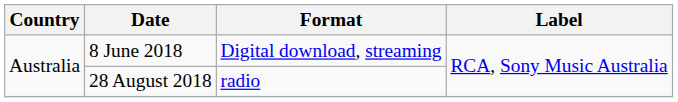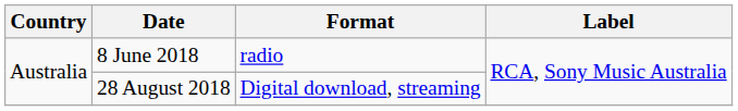 <table class="wikitable">
 <tr>
 <th>Country</th>
 <th>Date</th>
 <th>Format</th>
 <th>Label</th>
 </tr>
 <tr>
 <td rowspan="2">Australia</td>
 <td>8 June 2018</td>
-<td><a href='#'>Digital download</a>, <a href='#'>streaming</a></td>
+<td><a href='#'>radio</a></td>
 <td rowspan="2"><a href='#'>RCA</a>, <a href='#'>Sony Music Australia</a></td>
 </tr>
 <tr>
 <td>28 August 2018</td>
-<td><a href='#'>radio</a></td>
+<td><a href='#'>Digital download</a>, <a href='#'>streaming</a></td>
 </tr>
 <tr>
 </tr>
 </table>
